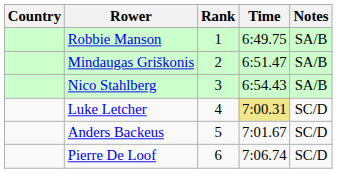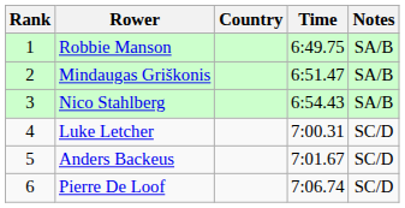 <table class="wikitable" style="text-align:center">
 <tr>
+<th>Rank</th>
+<th>Rower</th>
 <th>Country</th>
-<th>Rower</th>
-<th>Rank</th>
 <th>Time</th>
 <th>Notes</th>
 </tr>
 <tr bgcolor=ccffcc>
+<td>1</td>
+<td align="left"><a href='#'>Robbie Manson</a></td>
 <td align="left"></td>
-<td align="left"><a href='#'>Robbie Manson</a></td>
-<td>1</td>
 <td>6:49.75</td>
 <td>SA/B</td>
 </tr>
 <tr bgcolor=ccffcc>
+<td>2</td>
+<td align="left"><a href='#'>Mindaugas Griškonis</a></td>
 <td align="left"></td>
-<td align="left"><a href='#'>Mindaugas Griškonis</a></td>
-<td>2</td>
 <td>6:51.47</td>
 <td>SA/B</td>
 </tr>
 <tr bgcolor=ccffcc>
+<td>3</td>
+<td align="left"><a href='#'>Nico Stahlberg</a></td>
 <td align="left"></td>
-<td align="left"><a href='#'>Nico Stahlberg</a></td>
-<td>3</td>
 <td>6:54.43</td>
 <td>SA/B</td>
 </tr>
 <tr>
+<td>4</td>
+<td align="left"><a href='#'>Luke Letcher</a></td>
 <td align="left"></td>
-<td align="left"><a href='#'>Luke Letcher</a></td>
-<td>4</td>
-<td style="background: khaki;">7:00.31</td>
+<td>7:00.31</td>
 <td>SC/D</td>
 </tr>
 <tr>
+<td>5</td>
+<td align="left"><a href='#'>Anders Backeus</a></td>
 <td align="left"></td>
-<td align="left"><a href='#'>Anders Backeus</a></td>
-<td>5</td>
 <td>7:01.67</td>
 <td>SC/D</td>
 </tr>
 <tr>
+<td>6</td>
+<td align="left"><a href='#'>Pierre De Loof</a></td>
 <td align="left"></td>
-<td align="left"><a href='#'>Pierre De Loof</a></td>
-<td>6</td>
 <td>7:06.74</td>
 <td>SC/D</td>
 </tr>
 </table>
